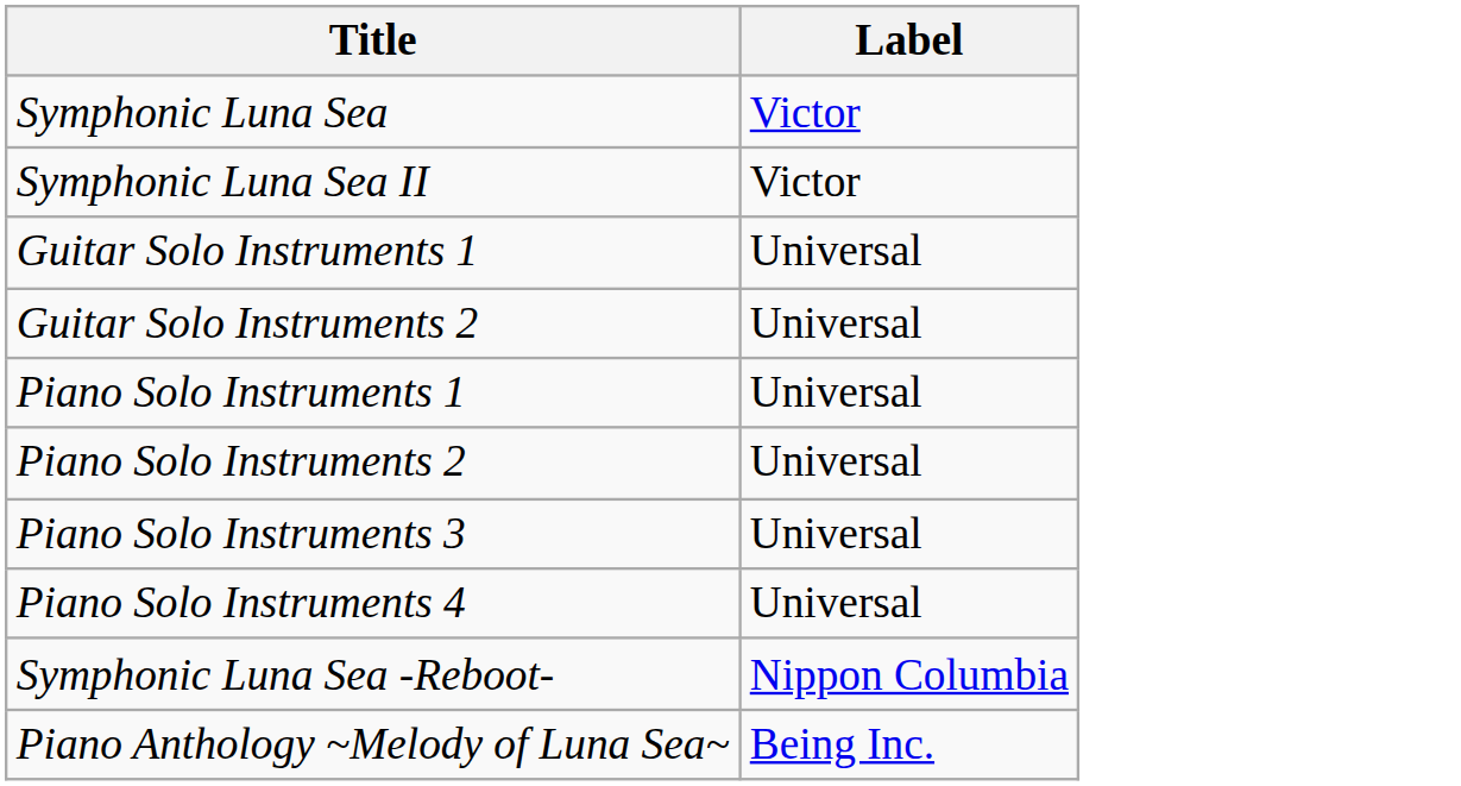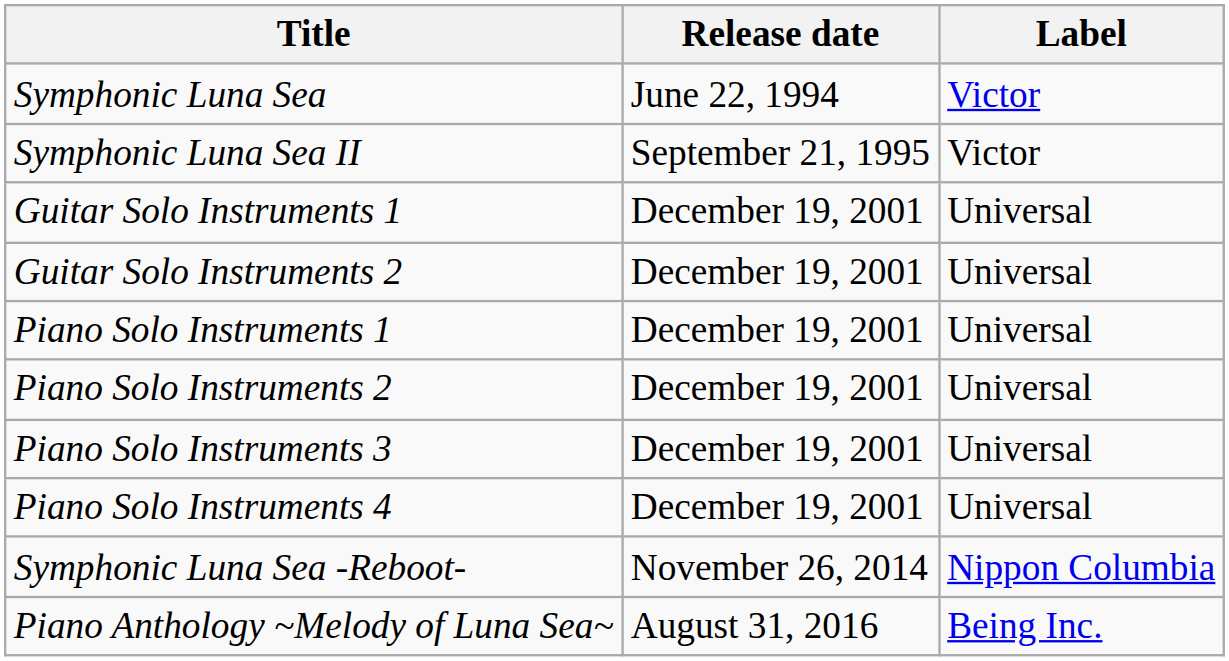 <table class="wikitable">
 <tr>
 <th>Title</th>
+<th>Release date</th>
 <th>Label</th>
 </tr>
 <tr>
 <td><em>Symphonic Luna Sea</em></td>
+<td>June 22, 1994</td>
 <td><a href='#'>Victor</a></td>
 </tr>
 <tr>
 <td><em>Symphonic Luna Sea II</em></td>
+<td>September 21, 1995</td>
 <td>Victor</td>
 </tr>
 <tr>
 <td><em>Guitar Solo Instruments 1</em></td>
+<td>December 19, 2001</td>
 <td>Universal</td>
 </tr>
 <tr>
 <td><em>Guitar Solo Instruments 2</em></td>
+<td>December 19, 2001</td>
 <td>Universal</td>
 </tr>
 <tr>
 <td><em>Piano Solo Instruments 1</em></td>
+<td>December 19, 2001</td>
 <td>Universal</td>
 </tr>
 <tr>
 <td><em>Piano Solo Instruments 2</em></td>
+<td>December 19, 2001</td>
 <td>Universal</td>
 </tr>
 <tr>
 <td><em>Piano Solo Instruments 3</em></td>
+<td>December 19, 2001</td>
 <td>Universal</td>
 </tr>
 <tr>
 <td><em>Piano Solo Instruments 4</em></td>
+<td>December 19, 2001</td>
 <td>Universal</td>
 </tr>
 <tr>
 <td><em>Symphonic Luna Sea -Reboot-</em></td>
+<td>November 26, 2014</td>
 <td><a href='#'>Nippon Columbia</a></td>
 </tr>
 <tr>
 <td><em>Piano Anthology ~Melody of Luna Sea~</em></td>
+<td>August 31, 2016</td>
 <td><a href='#'>Being Inc.</a></td>
 </tr>
 </table>
